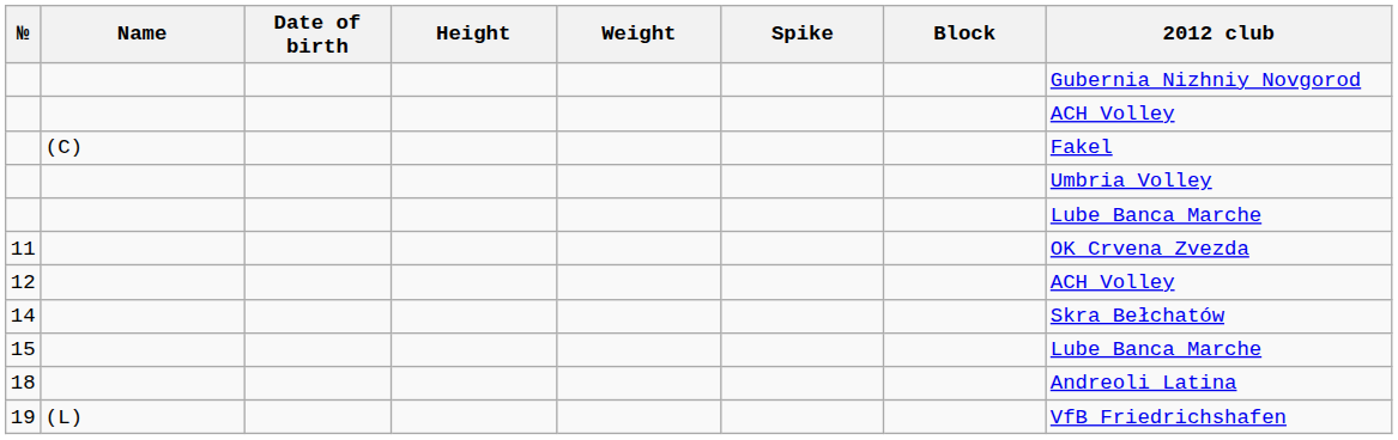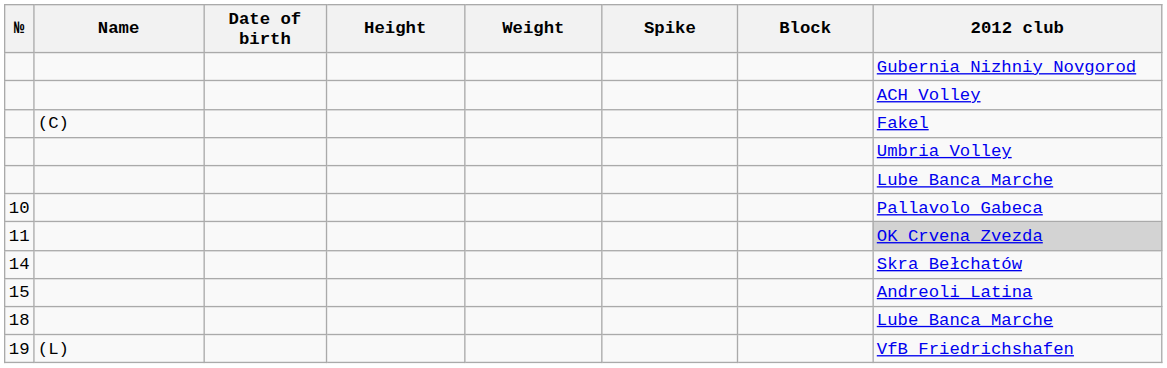 <table class="wikitable sortable" style="font-size:100%; text-align:center;">
 <tr>
 <th>№</th>
 <th style="width:12em">Name</th>
 <th style="width:8em">Date of birth</th>
 <th style="width:9em">Height</th>
 <th style="width:9em">Weight</th>
 <th style="width:9em">Spike</th>
 <th style="width:9em">Block</th>
 <th style="width:19em">2012 club</th>
 </tr>
 <tr>
 <td></td>
 <td style="text-align:left;"></td>
 <td style="text-align:right;"></td>
 <td></td>
 <td></td>
 <td></td>
 <td></td>
 <td style="text-align:left;"> <a href='#'>Gubernia Nizhniy Novgorod</a></td>
 </tr>
 <tr>
 <td></td>
 <td style="text-align:left;"></td>
 <td style="text-align:right;"></td>
 <td></td>
 <td></td>
 <td></td>
 <td></td>
 <td style="text-align:left;"> <a href='#'>ACH Volley</a></td>
 </tr>
 <tr>
 <td></td>
 <td style="text-align:left;"> (C)</td>
 <td style="text-align:right;"></td>
 <td></td>
 <td></td>
 <td></td>
 <td></td>
 <td style="text-align:left;"> <a href='#'>Fakel</a></td>
 </tr>
 <tr>
 <td></td>
 <td style="text-align:left;"></td>
 <td style="text-align:right;"></td>
 <td></td>
 <td></td>
 <td></td>
 <td></td>
 <td style="text-align:left;"> <a href='#'>Umbria Volley</a></td>
 </tr>
 <tr>
 <td></td>
 <td style="text-align:left;"></td>
 <td style="text-align:right;"></td>
 <td></td>
 <td></td>
 <td></td>
 <td></td>
 <td style="text-align:left;"> <a href='#'>Lube Banca Marche</a></td>
 </tr>
 <tr>
+<td>10</td>
+<td style="text-align:left;"></td>
+<td style="text-align:right;"></td>
+<td></td>
+<td></td>
+<td></td>
+<td></td>
+<td style="text-align:left;"> <a href='#'>Pallavolo Gabeca</a></td>
+</tr>
+<tr>
 <td>11</td>
 <td style="text-align:left;"></td>
 <td style="text-align:right;"></td>
 <td></td>
 <td></td>
 <td></td>
 <td></td>
-<td style="text-align:left;"> <a href='#'>OK Crvena Zvezda</a></td>
-</tr>
-<tr>
-<td>12</td>
-<td style="text-align:left;"></td>
-<td style="text-align:right;"></td>
-<td></td>
-<td></td>
-<td></td>
-<td></td>
-<td style="text-align:left;"> <a href='#'>ACH Volley</a></td>
+<td style="background: lightgrey; text-align:left;"> <a href='#'>OK Crvena Zvezda</a></td>
 </tr>
 <tr>
 <td>14</td>
 <td style="text-align:left;"></td>
 <td style="text-align:right;"></td>
 <td></td>
 <td></td>
 <td></td>
 <td></td>
 <td style="text-align:left;"> <a href='#'>Skra Bełchatów</a></td>
 </tr>
 <tr>
 <td>15</td>
 <td style="text-align:left;"></td>
 <td style="text-align:right;"></td>
 <td></td>
 <td></td>
 <td></td>
 <td></td>
-<td style="text-align:left;"> <a href='#'>Lube Banca Marche</a></td>
+<td style="text-align:left;"> <a href='#'>Andreoli Latina</a></td>
 </tr>
 <tr>
 <td>18</td>
 <td style="text-align:left;"></td>
 <td style="text-align:right;"></td>
 <td></td>
 <td></td>
 <td></td>
 <td></td>
-<td style="text-align:left;"> <a href='#'>Andreoli Latina</a></td>
+<td style="text-align:left;"> <a href='#'>Lube Banca Marche</a></td>
 </tr>
 <tr>
 <td>19</td>
 <td style="text-align:left;"> (L)</td>
 <td style="text-align:right;"></td>
 <td></td>
 <td></td>
 <td></td>
 <td></td>
 <td style="text-align:left;"> <a href='#'>VfB Friedrichshafen</a></td>
 </tr>
 </table>
